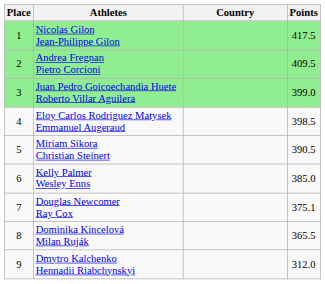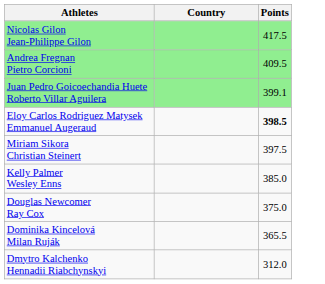 <table class="wikitable">
 <tr>
-<th>Place</th>
 <th width=220px>Athletes</th>
 <th width=150px>Country</th>
 <th>Points</th>
 </tr>
 <tr bgcolor=lightgreen>
-<td align=center>1</td>
 <td><a href='#'>Nicolas Gilon</a><br><a href='#'>Jean-Philippe Gilon</a></td>
 <td></td>
 <td align=center>417.5</td>
 </tr>
 <tr bgcolor=lightgreen>
-<td align=center>2</td>
 <td><a href='#'>Andrea Fregnan</a><br><a href='#'>Pietro Corcioni</a></td>
 <td></td>
 <td align=center>409.5</td>
 </tr>
 <tr bgcolor=lightgreen>
-<td align=center>3</td>
 <td><a href='#'>Juan Pedro Goicoechandia Huete</a><br><a href='#'>Roberto Villar Aguilera</a></td>
 <td></td>
-<td align=center>399.0</td>
+<td align=center>399.1</td>
 </tr>
 <tr>
-<td align=center>4</td>
 <td><a href='#'>Eloy Carlos Rodriguez Matysek</a><br><a href='#'>Emmanuel Augeraud</a></td>
 <td></td>
-<td align=center>398.5</td>
+<td align=center><strong>398.5</strong></td>
 </tr>
 <tr>
-<td align=center>5</td>
 <td><a href='#'>Miriam Sikora</a><br><a href='#'>Christian Steinert</a></td>
 <td></td>
-<td align=center>390.5</td>
+<td align=center>397.5</td>
 </tr>
 <tr>
-<td align=center>6</td>
 <td><a href='#'>Kelly Palmer</a><br><a href='#'>Wesley Enns</a></td>
 <td></td>
 <td align=center>385.0</td>
 </tr>
 <tr>
-<td align=center>7</td>
 <td><a href='#'>Douglas Newcomer</a><br><a href='#'>Ray Cox</a></td>
 <td></td>
-<td align=center>375.1</td>
+<td align=center>375.0</td>
 </tr>
 <tr>
-<td align=center>8</td>
 <td><a href='#'>Dominika Kincelová</a><br><a href='#'>Milan Ruják</a></td>
 <td></td>
 <td align=center>365.5</td>
 </tr>
 <tr>
-<td align=center>9</td>
 <td><a href='#'>Dmytro Kalchenko</a><br><a href='#'>Hennadii Riabchynskyi</a></td>
 <td></td>
 <td align=center>312.0</td>
 </tr>
 </table>
